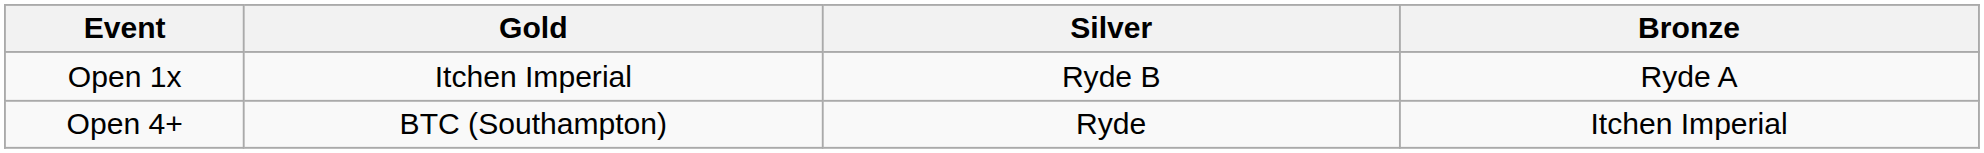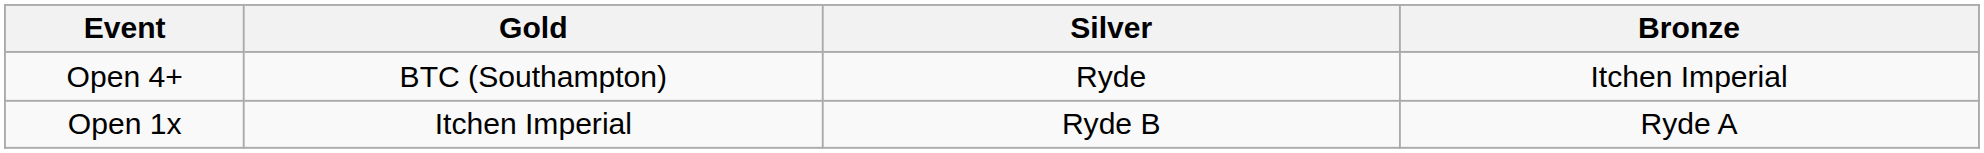 <table class="wikitable" style="text-align:center">
 <tr>
 <th width=120>Event</th>
 <th width=300>Gold</th>
 <th width=300>Silver</th>
 <th width=300>Bronze</th>
 </tr>
 <tr>
+<td>Open 4+</td>
+<td>BTC (Southampton)</td>
+<td>Ryde</td>
+<td>Itchen Imperial</td>
+</tr>
+<tr>
 <td>Open 1x</td>
 <td>Itchen Imperial</td>
 <td>Ryde B</td>
 <td>Ryde A</td>
 </tr>
-<tr>
-<td>Open 4+</td>
-<td>BTC (Southampton)</td>
-<td>Ryde</td>
-<td>Itchen Imperial</td>
-</tr>
 </table>
